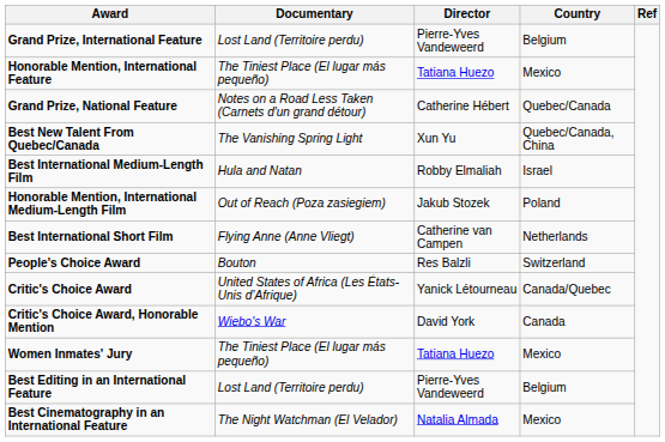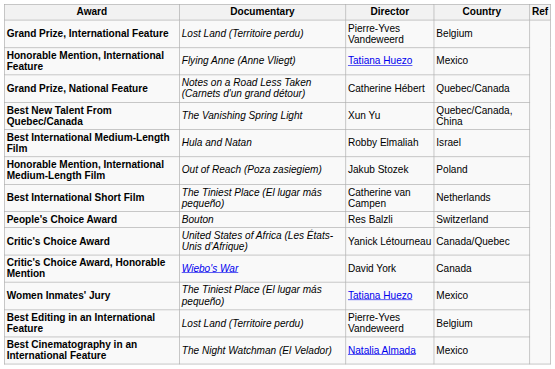 <table class="wikitable">
 <tr>
 <th>Award</th>
 <th>Documentary</th>
 <th>Director</th>
 <th>Country</th>
 <th>Ref</th>
 </tr>
 <tr>
 <td><strong>Grand Prize, International Feature</strong></td>
 <td><em>Lost Land (Territoire perdu)</em></td>
 <td>Pierre-Yves Vandeweerd</td>
 <td>Belgium</td>
 <td rowspan=13></td>
 </tr>
 <tr>
 <td><strong>Honorable Mention, International Feature</strong></td>
-<td><em>The Tiniest Place (El lugar más pequeño)</em></td>
+<td><em>Flying Anne (Anne Vliegt)</em></td>
 <td><a href='#'>Tatiana Huezo</a></td>
 <td>Mexico</td>
 </tr>
 <tr>
 <td><strong>Grand Prize, National Feature</strong></td>
 <td><em>Notes on a Road Less Taken (Carnets d'un grand détour)</em></td>
 <td>Catherine Hébert</td>
 <td>Quebec/Canada</td>
 </tr>
 <tr>
 <td><strong>Best New Talent From Quebec/Canada</strong></td>
 <td><em>The Vanishing Spring Light</em></td>
 <td>Xun Yu</td>
 <td>Quebec/Canada, China</td>
 </tr>
 <tr>
 <td><strong>Best International Medium-Length Film</strong></td>
 <td><em>Hula and Natan</em></td>
 <td>Robby Elmaliah</td>
 <td>Israel</td>
 </tr>
 <tr>
 <td><strong>Honorable Mention, International Medium-Length Film</strong></td>
 <td><em>Out of Reach (Poza zasiegiem)</em></td>
 <td>Jakub Stozek</td>
 <td>Poland</td>
 </tr>
 <tr>
 <td><strong>Best International Short Film</strong></td>
-<td><em>Flying Anne (Anne Vliegt)</em></td>
+<td><em>The Tiniest Place (El lugar más pequeño)</em></td>
 <td>Catherine van Campen</td>
 <td>Netherlands</td>
 </tr>
 <tr>
 <td><strong>People's Choice Award</strong></td>
 <td><em>Bouton</em></td>
 <td>Res Balzli</td>
 <td>Switzerland</td>
 </tr>
 <tr>
 <td><strong>Critic's Choice Award</strong></td>
 <td><em>United States of Africa (Les États-Unis d’Afrique)</em></td>
 <td>Yanick Létourneau</td>
 <td>Canada/Quebec</td>
 </tr>
 <tr>
 <td><strong>Critic's Choice Award, Honorable Mention</strong></td>
 <td><em><a href='#'>Wiebo's War</a></em></td>
 <td>David York</td>
 <td>Canada</td>
 </tr>
 <tr>
 <td><strong>Women Inmates' Jury</strong></td>
 <td><em>The Tiniest Place (El lugar más pequeño)</em></td>
 <td><a href='#'>Tatiana Huezo</a></td>
 <td>Mexico</td>
 </tr>
 <tr>
 <td><strong>Best Editing in an International Feature</strong></td>
 <td><em>Lost Land (Territoire perdu)</em></td>
 <td>Pierre-Yves Vandeweerd</td>
 <td>Belgium</td>
 </tr>
 <tr>
 <td><strong>Best Cinematography in an International Feature</strong></td>
 <td><em>The Night Watchman (El Velador)</em></td>
 <td><a href='#'>Natalia Almada</a></td>
 <td>Mexico</td>
 </tr>
 </table>
